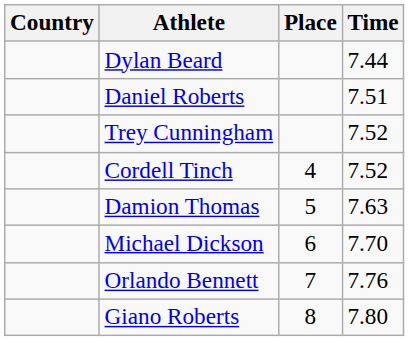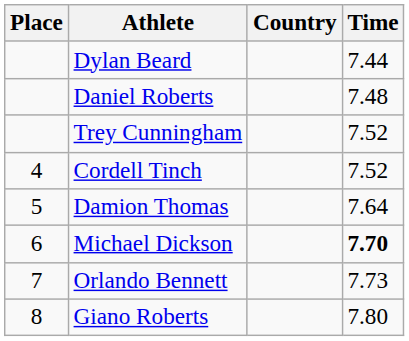 <table class="wikitable">
 <tr>
+<th>Place</th>
+<th>Athlete</th>
 <th>Country</th>
-<th>Athlete</th>
-<th>Place</th>
 <th>Time</th>
 </tr>
 <tr>
+<td align=center></td>
+<td><a href='#'>Dylan Beard</a></td>
 <td></td>
-<td><a href='#'>Dylan Beard</a></td>
-<td align=center></td>
 <td>7.44</td>
 </tr>
 <tr>
+<td align=center></td>
+<td><a href='#'>Daniel Roberts</a></td>
 <td></td>
-<td><a href='#'>Daniel Roberts</a></td>
-<td align=center></td>
-<td>7.51</td>
+<td>7.48</td>
 </tr>
 <tr>
+<td align=center></td>
+<td><a href='#'>Trey Cunningham</a></td>
 <td></td>
-<td><a href='#'>Trey Cunningham</a></td>
-<td align=center></td>
 <td>7.52</td>
 </tr>
 <tr>
+<td align=center>4</td>
+<td><a href='#'>Cordell Tinch</a></td>
 <td></td>
-<td><a href='#'>Cordell Tinch</a></td>
-<td align=center>4</td>
 <td>7.52</td>
 </tr>
 <tr>
+<td align=center>5</td>
+<td><a href='#'>Damion Thomas</a></td>
 <td></td>
-<td><a href='#'>Damion Thomas</a></td>
-<td align=center>5</td>
-<td>7.63</td>
+<td>7.64</td>
 </tr>
 <tr>
+<td align=center>6</td>
+<td><a href='#'>Michael Dickson</a></td>
 <td></td>
-<td><a href='#'>Michael Dickson</a></td>
-<td align=center>6</td>
-<td>7.70</td>
+<td><strong>7.70</strong></td>
 </tr>
 <tr>
+<td align=center>7</td>
+<td><a href='#'>Orlando Bennett</a></td>
 <td></td>
-<td><a href='#'>Orlando Bennett</a></td>
-<td align=center>7</td>
-<td>7.76</td>
+<td>7.73</td>
 </tr>
 <tr>
+<td align=center>8</td>
+<td><a href='#'>Giano Roberts</a></td>
 <td></td>
-<td><a href='#'>Giano Roberts</a></td>
-<td align=center>8</td>
 <td>7.80</td>
 </tr>
 </table>
